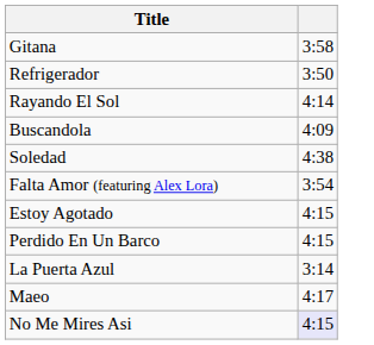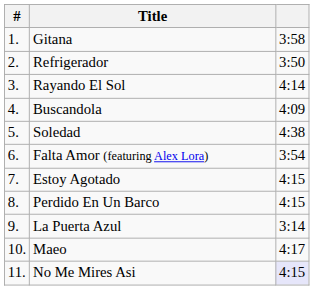 <table class="wikitable">
 <tr>
+<th>#</th>
 <th width="260">Title</th>
 <th></th>
 </tr>
 <tr>
+<td>1.</td>
 <td>Gitana</td>
 <td>3:58</td>
 </tr>
 <tr>
+<td>2.</td>
 <td>Refrigerador</td>
 <td>3:50</td>
 </tr>
 <tr>
+<td>3.</td>
 <td>Rayando El Sol</td>
 <td>4:14</td>
 </tr>
 <tr>
+<td>4.</td>
 <td>Buscandola</td>
 <td>4:09</td>
 </tr>
 <tr>
+<td>5.</td>
 <td>Soledad</td>
 <td>4:38</td>
 </tr>
 <tr>
+<td>6.</td>
 <td>Falta Amor <small>(featuring <a href='#'>Alex Lora</a>)</small></td>
 <td>3:54</td>
 </tr>
 <tr>
+<td>7.</td>
 <td>Estoy Agotado</td>
 <td>4:15</td>
 </tr>
 <tr>
+<td>8.</td>
 <td>Perdido En Un Barco</td>
 <td>4:15</td>
 </tr>
 <tr>
+<td>9.</td>
 <td>La Puerta Azul</td>
 <td>3:14</td>
 </tr>
 <tr>
+<td>10.</td>
 <td>Maeo</td>
 <td>4:17</td>
 </tr>
 <tr>
+<td>11.</td>
 <td>No Me Mires Asi</td>
 <td style="background: lavender;">4:15</td>
 </tr>
 </table>
